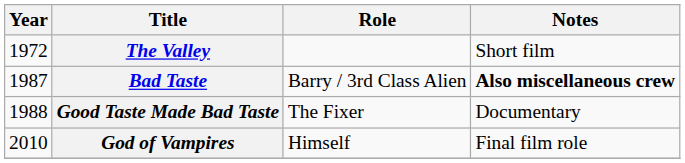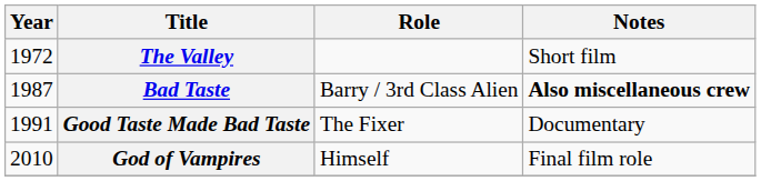 <table class="wikitable plainrowheaders sortable">
 <tr>
 <th scope="col">Year</th>
 <th scope="col">Title</th>
 <th scope="col">Role</th>
 <th class="unsortable">Notes</th>
 </tr>
 <tr>
 <td>1972</td>
 <th scope ="row"><em><a href='#'>The Valley</a></em></th>
 <td></td>
 <td>Short film</td>
 </tr>
 <tr>
 <td>1987</td>
 <th scope ="row"><em><a href='#'>Bad Taste</a></em></th>
 <td>Barry / 3rd Class Alien</td>
 <td><strong>Also miscellaneous crew</strong></td>
 </tr>
 <tr>
-<td>1988</td>
+<td>1991</td>
 <th scope ="row"><em>Good Taste Made Bad Taste</em></th>
 <td>The Fixer</td>
 <td>Documentary</td>
 </tr>
 <tr>
 <td>2010</td>
 <th scope ="row"><em>God of Vampires</em></th>
 <td>Himself</td>
 <td>Final film role</td>
 </tr>
 <tr>
 </tr>
 </table>
